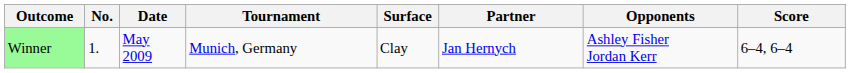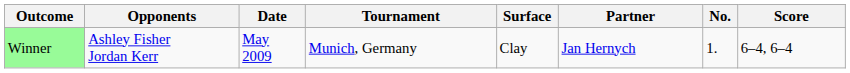 <table class=wikitable>
 <tr>
 <th width=80>Outcome</th>
-<th width=30>No.</th>
+<th width=160>Opponents</th>
 <th width=65>Date</th>
 <th width=200>Tournament</th>
 <th width=60>Surface</th>
 <th width=150>Partner</th>
-<th width=160>Opponents</th>
+<th width=30>No.</th>
 <th width=110>Score</th>
 </tr>
 <tr>
 <td style="background:#98fb98;">Winner</td>
-<td>1.</td>
+<td> <a href='#'>Ashley Fisher</a><br> <a href='#'>Jordan Kerr</a></td>
 <td><a href='#'>May 2009</a></td>
 <td><a href='#'>Munich</a>, Germany</td>
 <td>Clay</td>
 <td> <a href='#'>Jan Hernych</a></td>
-<td> <a href='#'>Ashley Fisher</a><br> <a href='#'>Jordan Kerr</a></td>
+<td>1.</td>
 <td>6–4, 6–4</td>
 </tr>
 </table>
